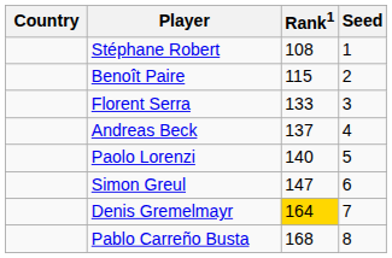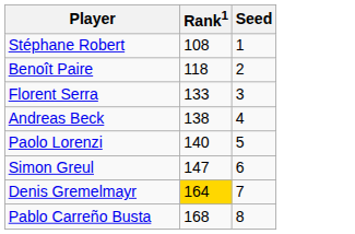 <table class="sortable wikitable">
 <tr>
-<th width="70">Country</th>
 <th width="175">Player</th>
 <th>Rank<sup>1</sup></th>
 <th>Seed</th>
 </tr>
 <tr>
-<td></td>
 <td><a href='#'>Stéphane Robert</a></td>
 <td>108</td>
 <td>1</td>
 </tr>
 <tr>
-<td></td>
 <td><a href='#'>Benoît Paire</a></td>
-<td>115</td>
+<td>118</td>
 <td>2</td>
 </tr>
 <tr>
-<td></td>
 <td><a href='#'>Florent Serra</a></td>
 <td>133</td>
 <td>3</td>
 </tr>
 <tr>
-<td></td>
 <td><a href='#'>Andreas Beck</a></td>
-<td>137</td>
+<td>138</td>
 <td>4</td>
 </tr>
 <tr>
-<td></td>
 <td><a href='#'>Paolo Lorenzi</a></td>
 <td>140</td>
 <td>5</td>
 </tr>
 <tr>
-<td></td>
 <td><a href='#'>Simon Greul</a></td>
 <td>147</td>
 <td>6</td>
 </tr>
 <tr>
-<td></td>
 <td><a href='#'>Denis Gremelmayr</a></td>
 <td style="background: gold;">164</td>
 <td>7</td>
 </tr>
 <tr>
-<td></td>
 <td><a href='#'>Pablo Carreño Busta</a></td>
 <td>168</td>
 <td>8</td>
 </tr>
 </table>
